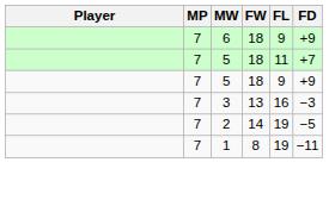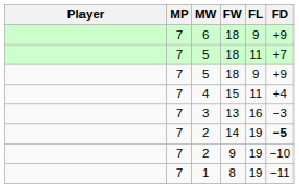 <table class="wikitable" style="text-align: center;">
 <tr>
 <th width=200>Player</th>
 <th width=20>MP</th>
 <th width=20>MW</th>
 <th width=20>FW</th>
 <th width=20>FL</th>
 <th width=20>FD</th>
 </tr>
 <tr style="background:#ccffcc;">
 <td style="text-align:left;"><strong></strong></td>
 <td>7</td>
 <td>6</td>
 <td>18</td>
 <td>9</td>
 <td>+9</td>
 </tr>
 <tr style="background:#ccffcc;">
 <td style="text-align:left;"><strong></strong></td>
 <td>7</td>
 <td>5</td>
 <td>18</td>
 <td>11</td>
 <td>+7</td>
 </tr>
 <tr>
 <td style="text-align:left;"></td>
 <td>7</td>
 <td>5</td>
 <td>18</td>
 <td>9</td>
 <td>+9</td>
 </tr>
 <tr>
 <td style="text-align:left;"></td>
 <td>7</td>
+<td>4</td>
+<td>15</td>
+<td>11</td>
+<td>+4</td>
+</tr>
+<tr>
+<td style="text-align:left;"></td>
+<td>7</td>
 <td>3</td>
 <td>13</td>
 <td>16</td>
 <td>−3</td>
 </tr>
 <tr>
 <td style="text-align:left;"></td>
 <td>7</td>
 <td>2</td>
 <td>14</td>
 <td>19</td>
-<td>−5</td>
+<td><strong>−5</strong></td>
+</tr>
+<tr>
+<td style="text-align:left;"></td>
+<td>7</td>
+<td>2</td>
+<td>9</td>
+<td>19</td>
+<td>−10</td>
 </tr>
 <tr>
 <td style="text-align:left;"></td>
 <td>7</td>
 <td>1</td>
 <td>8</td>
 <td>19</td>
 <td>−11</td>
 </tr>
 </table>
